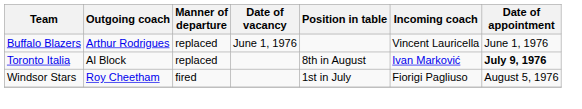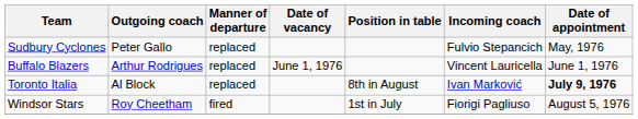 <table class="wikitable sortable">
 <tr>
 <th>Team</th>
 <th>Outgoing coach</th>
 <th>Manner of <br> departure</th>
 <th>Date of <br> vacancy</th>
 <th>Position in table</th>
 <th>Incoming coach</th>
 <th>Date of <br> appointment</th>
+</tr>
+<tr>
+<td><a href='#'>Sudbury Cyclones</a></td>
+<td>Peter Gallo</td>
+<td>replaced</td>
+<td></td>
+<td></td>
+<td>Fulvio Stepancich</td>
+<td>May, 1976</td>
 </tr>
 <tr>
 <td><a href='#'>Buffalo Blazers</a></td>
 <td> <a href='#'>Arthur Rodrigues</a></td>
 <td>replaced</td>
 <td>June 1, 1976</td>
 <td></td>
 <td>Vincent Lauricella</td>
 <td>June 1, 1976</td>
 </tr>
 <tr>
 <td><a href='#'>Toronto Italia</a></td>
 <td>Al Block</td>
 <td>replaced</td>
 <td></td>
 <td>8th in August</td>
 <td> <a href='#'>Ivan Marković</a></td>
 <td><strong>July 9, 1976</strong></td>
 </tr>
 <tr>
 <td>Windsor Stars</td>
 <td> <a href='#'>Roy Cheetham</a></td>
 <td>fired</td>
 <td></td>
 <td>1st in July</td>
 <td>Fiorigi Pagliuso</td>
 <td>August 5, 1976</td>
 </tr>
 <tr>
 </tr>
 </table>
